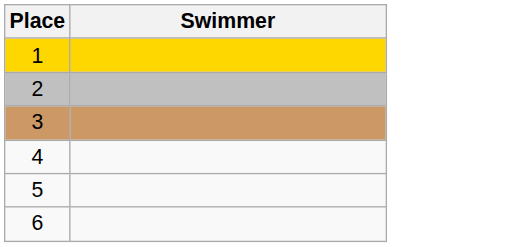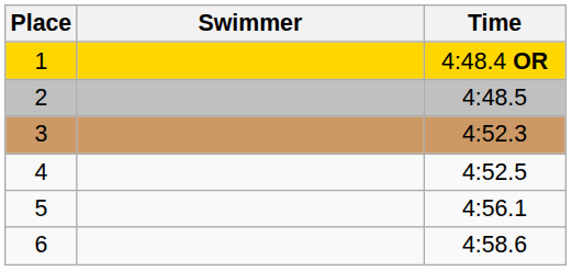 <table class=wikitable style="text-align:center">
 <tr>
 <th>Place</th>
 <th width=230>Swimmer</th>
+<th width=90>Time</th>
 </tr>
 <tr bgcolor=gold>
 <td>1</td>
 <td align=left></td>
+<td>4:48.4 <strong>OR</strong></td>
 </tr>
 <tr bgcolor=silver>
 <td>2</td>
 <td align=left></td>
+<td>4:48.5</td>
 </tr>
 <tr bgcolor=cc9966>
 <td>3</td>
 <td align=left></td>
+<td>4:52.3</td>
 </tr>
 <tr>
 <td>4</td>
 <td align=left></td>
+<td>4:52.5</td>
 </tr>
 <tr>
 <td>5</td>
 <td align=left></td>
+<td>4:56.1</td>
 </tr>
 <tr>
 <td>6</td>
 <td align=left></td>
+<td>4:58.6</td>
 </tr>
 </table>
